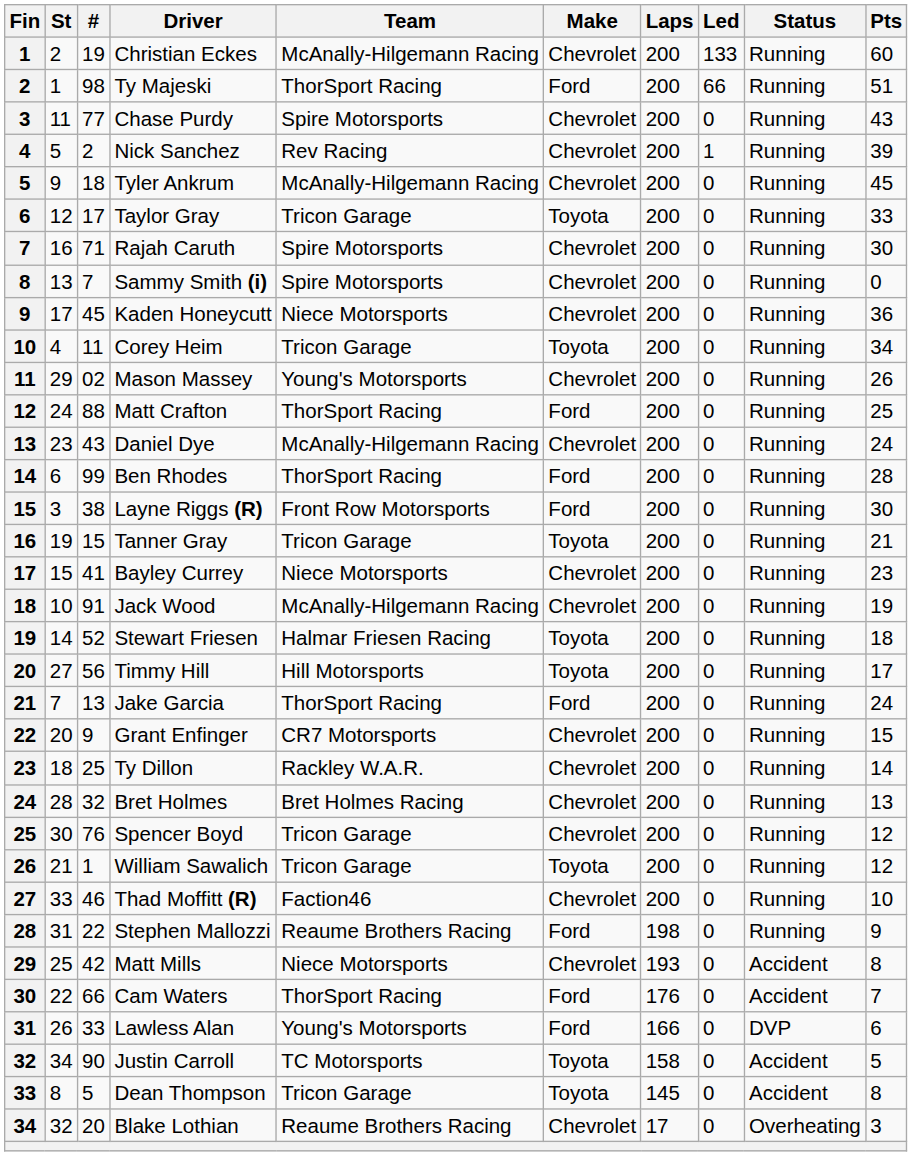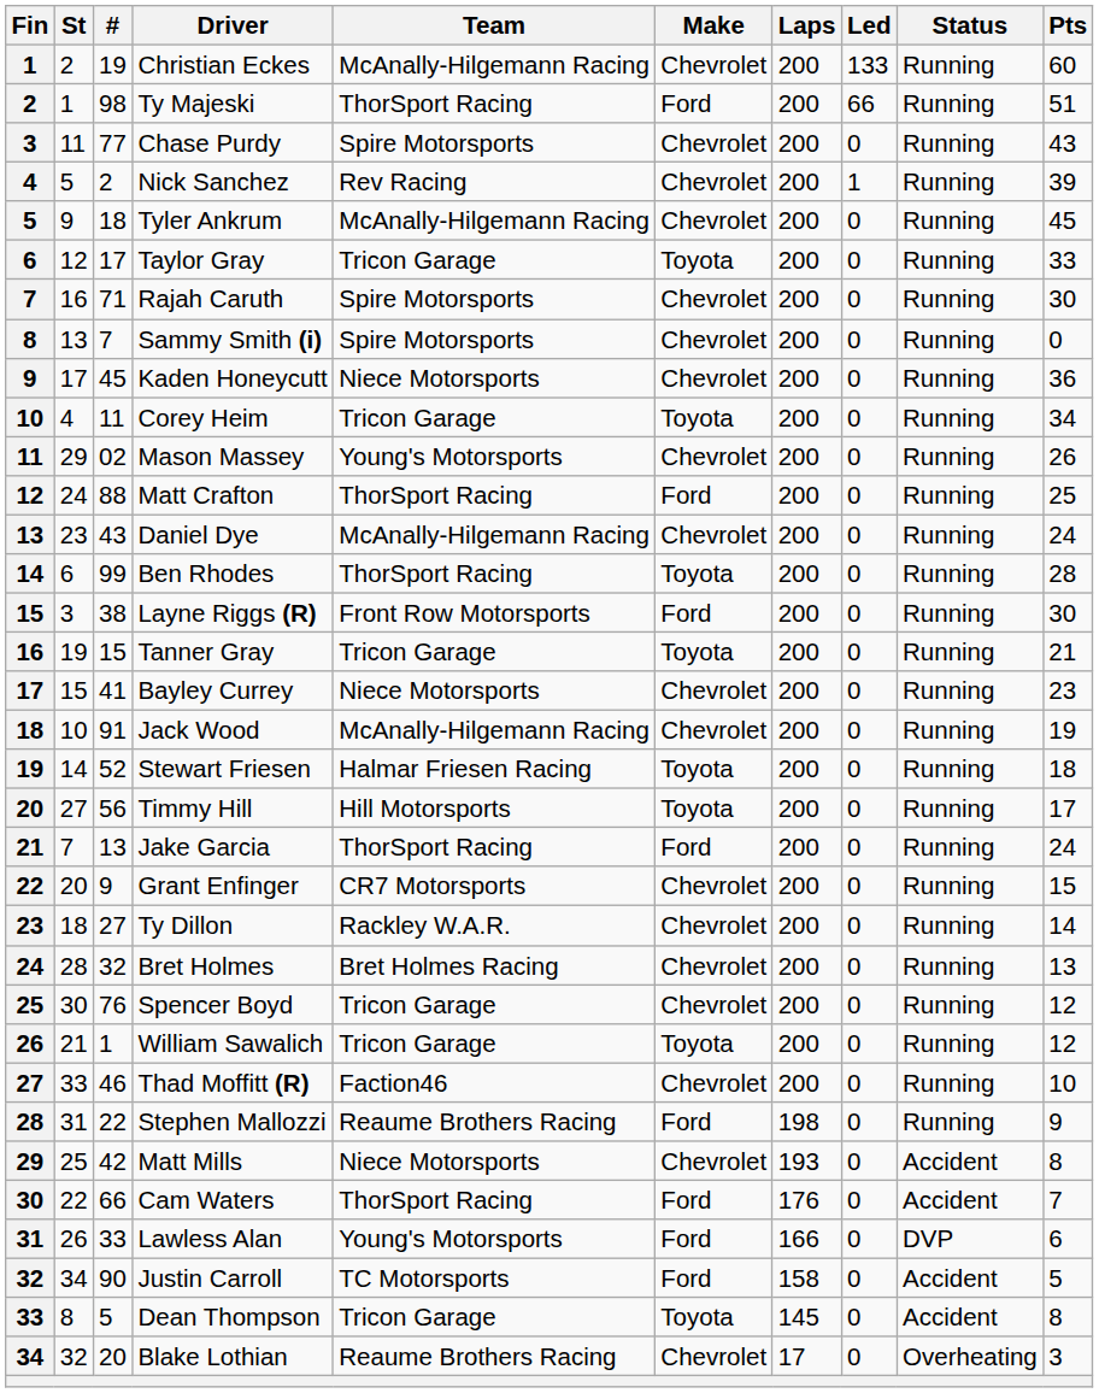 <table class="wikitable" style="font-size:95%">
 <tr>
 <th>Fin</th>
 <th>St</th>
 <th>#</th>
 <th>Driver</th>
 <th>Team</th>
 <th>Make</th>
 <th>Laps</th>
 <th>Led</th>
 <th>Status</th>
 <th>Pts</th>
 </tr>
 <tr>
 <th>1</th>
 <td>2</td>
 <td>19</td>
 <td>Christian Eckes</td>
 <td>McAnally-Hilgemann Racing</td>
 <td>Chevrolet</td>
 <td>200</td>
 <td>133</td>
 <td>Running</td>
 <td>60</td>
 </tr>
 <tr>
 <th>2</th>
 <td>1</td>
 <td>98</td>
 <td>Ty Majeski</td>
 <td>ThorSport Racing</td>
 <td>Ford</td>
 <td>200</td>
 <td>66</td>
 <td>Running</td>
 <td>51</td>
 </tr>
 <tr>
 <th>3</th>
 <td>11</td>
 <td>77</td>
 <td>Chase Purdy</td>
 <td>Spire Motorsports</td>
 <td>Chevrolet</td>
 <td>200</td>
 <td>0</td>
 <td>Running</td>
 <td>43</td>
 </tr>
 <tr>
 <th>4</th>
 <td>5</td>
 <td>2</td>
 <td>Nick Sanchez</td>
 <td>Rev Racing</td>
 <td>Chevrolet</td>
 <td>200</td>
 <td>1</td>
 <td>Running</td>
 <td>39</td>
 </tr>
 <tr>
 <th>5</th>
 <td>9</td>
 <td>18</td>
 <td>Tyler Ankrum</td>
 <td>McAnally-Hilgemann Racing</td>
 <td>Chevrolet</td>
 <td>200</td>
 <td>0</td>
 <td>Running</td>
 <td>45</td>
 </tr>
 <tr>
 <th>6</th>
 <td>12</td>
 <td>17</td>
 <td>Taylor Gray</td>
 <td>Tricon Garage</td>
 <td>Toyota</td>
 <td>200</td>
 <td>0</td>
 <td>Running</td>
 <td>33</td>
 </tr>
 <tr>
 <th>7</th>
 <td>16</td>
 <td>71</td>
 <td>Rajah Caruth</td>
 <td>Spire Motorsports</td>
 <td>Chevrolet</td>
 <td>200</td>
 <td>0</td>
 <td>Running</td>
 <td>30</td>
 </tr>
 <tr>
 <th>8</th>
 <td>13</td>
 <td>7</td>
 <td>Sammy Smith <strong>(i)</strong></td>
 <td>Spire Motorsports</td>
 <td>Chevrolet</td>
 <td>200</td>
 <td>0</td>
 <td>Running</td>
 <td>0</td>
 </tr>
 <tr>
 <th>9</th>
 <td>17</td>
 <td>45</td>
 <td>Kaden Honeycutt</td>
 <td>Niece Motorsports</td>
 <td>Chevrolet</td>
 <td>200</td>
 <td>0</td>
 <td>Running</td>
 <td>36</td>
 </tr>
 <tr>
 <th>10</th>
 <td>4</td>
 <td>11</td>
 <td>Corey Heim</td>
 <td>Tricon Garage</td>
 <td>Toyota</td>
 <td>200</td>
 <td>0</td>
 <td>Running</td>
 <td>34</td>
 </tr>
 <tr>
 <th>11</th>
 <td>29</td>
 <td>02</td>
 <td>Mason Massey</td>
 <td>Young's Motorsports</td>
 <td>Chevrolet</td>
 <td>200</td>
 <td>0</td>
 <td>Running</td>
 <td>26</td>
 </tr>
 <tr>
 <th>12</th>
 <td>24</td>
 <td>88</td>
 <td>Matt Crafton</td>
 <td>ThorSport Racing</td>
 <td>Ford</td>
 <td>200</td>
 <td>0</td>
 <td>Running</td>
 <td>25</td>
 </tr>
 <tr>
 <th>13</th>
 <td>23</td>
 <td>43</td>
 <td>Daniel Dye</td>
 <td>McAnally-Hilgemann Racing</td>
 <td>Chevrolet</td>
 <td>200</td>
 <td>0</td>
 <td>Running</td>
 <td>24</td>
 </tr>
 <tr>
 <th>14</th>
 <td>6</td>
 <td>99</td>
 <td>Ben Rhodes</td>
 <td>ThorSport Racing</td>
-<td>Ford</td>
+<td>Toyota</td>
 <td>200</td>
 <td>0</td>
 <td>Running</td>
 <td>28</td>
 </tr>
 <tr>
 <th>15</th>
 <td>3</td>
 <td>38</td>
 <td>Layne Riggs <strong>(R)</strong></td>
 <td>Front Row Motorsports</td>
 <td>Ford</td>
 <td>200</td>
 <td>0</td>
 <td>Running</td>
 <td>30</td>
 </tr>
 <tr>
 <th>16</th>
 <td>19</td>
 <td>15</td>
 <td>Tanner Gray</td>
 <td>Tricon Garage</td>
 <td>Toyota</td>
 <td>200</td>
 <td>0</td>
 <td>Running</td>
 <td>21</td>
 </tr>
 <tr>
 <th>17</th>
 <td>15</td>
 <td>41</td>
 <td>Bayley Currey</td>
 <td>Niece Motorsports</td>
 <td>Chevrolet</td>
 <td>200</td>
 <td>0</td>
 <td>Running</td>
 <td>23</td>
 </tr>
 <tr>
 <th>18</th>
 <td>10</td>
 <td>91</td>
 <td>Jack Wood</td>
 <td>McAnally-Hilgemann Racing</td>
 <td>Chevrolet</td>
 <td>200</td>
 <td>0</td>
 <td>Running</td>
 <td>19</td>
 </tr>
 <tr>
 <th>19</th>
 <td>14</td>
 <td>52</td>
 <td>Stewart Friesen</td>
 <td>Halmar Friesen Racing</td>
 <td>Toyota</td>
 <td>200</td>
 <td>0</td>
 <td>Running</td>
 <td>18</td>
 </tr>
 <tr>
 <th>20</th>
 <td>27</td>
 <td>56</td>
 <td>Timmy Hill</td>
 <td>Hill Motorsports</td>
 <td>Toyota</td>
 <td>200</td>
 <td>0</td>
 <td>Running</td>
 <td>17</td>
 </tr>
 <tr>
 <th>21</th>
 <td>7</td>
 <td>13</td>
 <td>Jake Garcia</td>
 <td>ThorSport Racing</td>
 <td>Ford</td>
 <td>200</td>
 <td>0</td>
 <td>Running</td>
 <td>24</td>
 </tr>
 <tr>
 <th>22</th>
 <td>20</td>
 <td>9</td>
 <td>Grant Enfinger</td>
 <td>CR7 Motorsports</td>
 <td>Chevrolet</td>
 <td>200</td>
 <td>0</td>
 <td>Running</td>
 <td>15</td>
 </tr>
 <tr>
 <th>23</th>
 <td>18</td>
-<td>25</td>
+<td>27</td>
 <td>Ty Dillon</td>
 <td>Rackley W.A.R.</td>
 <td>Chevrolet</td>
 <td>200</td>
 <td>0</td>
 <td>Running</td>
 <td>14</td>
 </tr>
 <tr>
 <th>24</th>
 <td>28</td>
 <td>32</td>
 <td>Bret Holmes</td>
 <td>Bret Holmes Racing</td>
 <td>Chevrolet</td>
 <td>200</td>
 <td>0</td>
 <td>Running</td>
 <td>13</td>
 </tr>
 <tr>
 <th>25</th>
 <td>30</td>
 <td>76</td>
 <td>Spencer Boyd</td>
 <td>Tricon Garage</td>
 <td>Chevrolet</td>
 <td>200</td>
 <td>0</td>
 <td>Running</td>
 <td>12</td>
 </tr>
 <tr>
 <th>26</th>
 <td>21</td>
 <td>1</td>
 <td>William Sawalich</td>
 <td>Tricon Garage</td>
 <td>Toyota</td>
 <td>200</td>
 <td>0</td>
 <td>Running</td>
 <td>12</td>
 </tr>
 <tr>
 <th>27</th>
 <td>33</td>
 <td>46</td>
 <td>Thad Moffitt <strong>(R)</strong></td>
 <td>Faction46</td>
 <td>Chevrolet</td>
 <td>200</td>
 <td>0</td>
 <td>Running</td>
 <td>10</td>
 </tr>
 <tr>
 <th>28</th>
 <td>31</td>
 <td>22</td>
 <td>Stephen Mallozzi</td>
 <td>Reaume Brothers Racing</td>
 <td>Ford</td>
 <td>198</td>
 <td>0</td>
 <td>Running</td>
 <td>9</td>
 </tr>
 <tr>
 <th>29</th>
 <td>25</td>
 <td>42</td>
 <td>Matt Mills</td>
 <td>Niece Motorsports</td>
 <td>Chevrolet</td>
 <td>193</td>
 <td>0</td>
 <td>Accident</td>
 <td>8</td>
 </tr>
 <tr>
 <th>30</th>
 <td>22</td>
 <td>66</td>
 <td>Cam Waters</td>
 <td>ThorSport Racing</td>
 <td>Ford</td>
 <td>176</td>
 <td>0</td>
 <td>Accident</td>
 <td>7</td>
 </tr>
 <tr>
 <th>31</th>
 <td>26</td>
 <td>33</td>
 <td>Lawless Alan</td>
 <td>Young's Motorsports</td>
 <td>Ford</td>
 <td>166</td>
 <td>0</td>
 <td>DVP</td>
 <td>6</td>
 </tr>
 <tr>
 <th>32</th>
 <td>34</td>
 <td>90</td>
 <td>Justin Carroll</td>
 <td>TC Motorsports</td>
-<td>Toyota</td>
+<td>Ford</td>
 <td>158</td>
 <td>0</td>
 <td>Accident</td>
 <td>5</td>
 </tr>
 <tr>
 <th>33</th>
 <td>8</td>
 <td>5</td>
 <td>Dean Thompson</td>
 <td>Tricon Garage</td>
 <td>Toyota</td>
 <td>145</td>
 <td>0</td>
 <td>Accident</td>
 <td>8</td>
 </tr>
 <tr>
 <th>34</th>
 <td>32</td>
 <td>20</td>
 <td>Blake Lothian</td>
 <td>Reaume Brothers Racing</td>
 <td>Chevrolet</td>
 <td>17</td>
 <td>0</td>
 <td>Overheating</td>
 <td>3</td>
 </tr>
 <tr>
 <th colspan="10"></th>
 </tr>
 </table>
